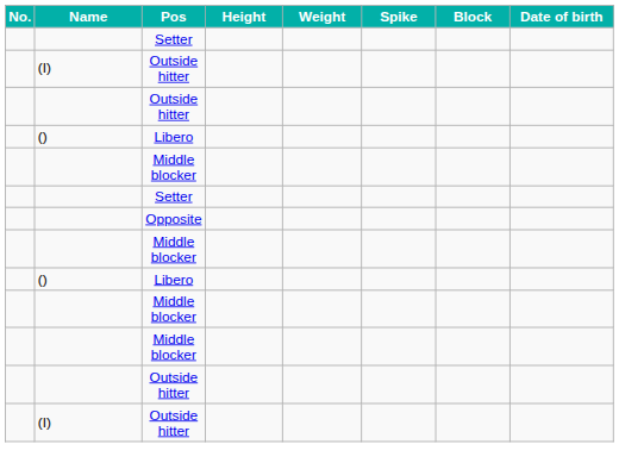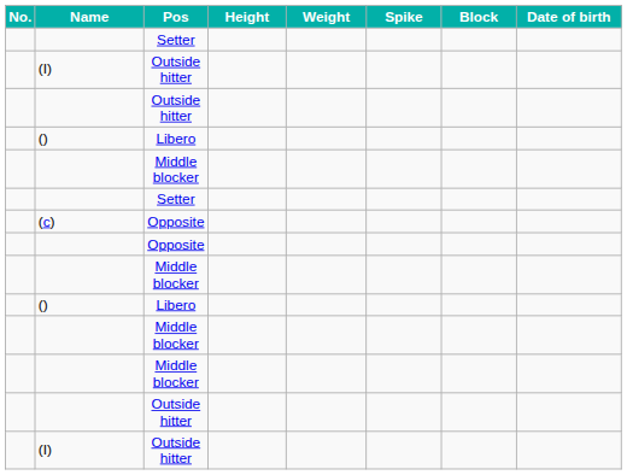 <table class="wikitable sortable" style="font-size:90%; text-align:center; width:100%;">
 <tr>
 <th style="background:#02B0A8; color:white;">No.</th>
 <th style="width:14em; background:#02B0A8; color:white;">Name</th>
 <th style="background:#02B0A8; color:white;">Pos</th>
 <th style="width:8em; background:#02B0A8; color:white;">Height</th>
 <th style="width:8em; background:#02B0A8; color:white;">Weight</th>
 <th style="width:8em; background:#02B0A8; color:white;">Spike</th>
 <th style="width:8em; background:#02B0A8; color:white;">Block</th>
 <th style="width:14em; background:#02B0A8; color:white;">Date of birth</th>
 </tr>
 <tr>
 <td></td>
 <td align=left></td>
 <td><a href='#'>Setter</a></td>
 <td></td>
 <td></td>
 <td></td>
 <td></td>
 <td align=right></td>
 </tr>
 <tr>
 <td></td>
 <td align=left> (I)</td>
 <td><a href='#'>Outside hitter</a></td>
 <td></td>
 <td></td>
 <td></td>
 <td></td>
 <td align=right></td>
 </tr>
 <tr>
 <td></td>
 <td align=left></td>
 <td><a href='#'>Outside hitter</a></td>
 <td></td>
 <td></td>
 <td></td>
 <td></td>
 <td align=right></td>
 </tr>
 <tr>
 <td></td>
 <td align=left> ()</td>
 <td><a href='#'>Libero</a></td>
 <td></td>
 <td></td>
 <td></td>
 <td></td>
 <td align=right></td>
 </tr>
 <tr>
 <td></td>
 <td align=left></td>
 <td><a href='#'>Middle blocker</a></td>
 <td></td>
 <td></td>
 <td></td>
 <td></td>
 <td align=right></td>
 </tr>
 <tr>
 <td></td>
 <td align=left></td>
 <td><a href='#'>Setter</a></td>
+<td></td>
+<td></td>
+<td></td>
+<td></td>
+<td align=right></td>
+</tr>
+<tr>
+<td></td>
+<td align=left> (<a href='#'>c</a>)</td>
+<td><a href='#'>Opposite</a></td>
 <td></td>
 <td></td>
 <td></td>
 <td></td>
 <td align=right></td>
 </tr>
 <tr>
 <td></td>
 <td align=left></td>
 <td><a href='#'>Opposite</a></td>
 <td></td>
 <td></td>
 <td></td>
 <td></td>
 <td align=right></td>
 </tr>
 <tr>
 <td></td>
 <td align=left></td>
 <td><a href='#'>Middle blocker</a></td>
 <td></td>
 <td></td>
 <td></td>
 <td></td>
 <td align=right></td>
 </tr>
 <tr>
 <td></td>
 <td align=left> ()</td>
 <td><a href='#'>Libero</a></td>
 <td></td>
 <td></td>
 <td></td>
 <td></td>
 <td align=right></td>
 </tr>
 <tr>
 <td></td>
 <td align=left></td>
 <td><a href='#'>Middle blocker</a></td>
 <td></td>
 <td></td>
 <td></td>
 <td></td>
 <td align=right></td>
 </tr>
 <tr>
 <td></td>
 <td align=left></td>
 <td><a href='#'>Middle blocker</a></td>
 <td></td>
 <td></td>
 <td></td>
 <td></td>
 <td align=right></td>
 </tr>
 <tr>
 <td></td>
 <td align=left></td>
 <td><a href='#'>Outside hitter</a></td>
 <td></td>
 <td></td>
 <td></td>
 <td></td>
 <td align=right></td>
 </tr>
 <tr>
 <td></td>
 <td align=left> (I)</td>
 <td><a href='#'>Outside hitter</a></td>
 <td></td>
 <td></td>
 <td></td>
 <td></td>
 <td align=right></td>
 </tr>
 </table>
